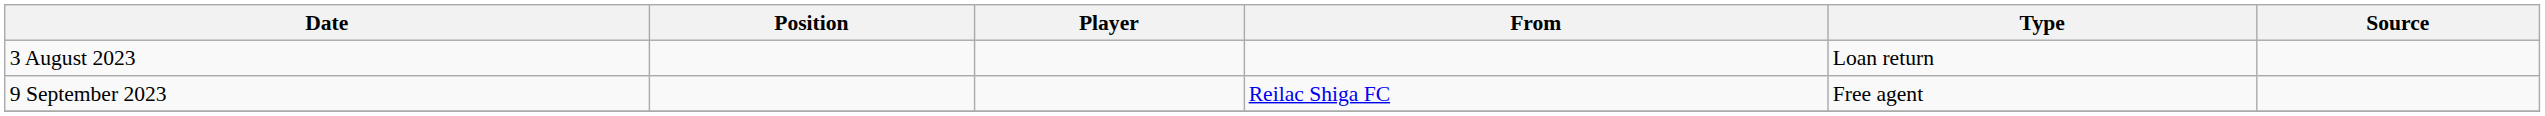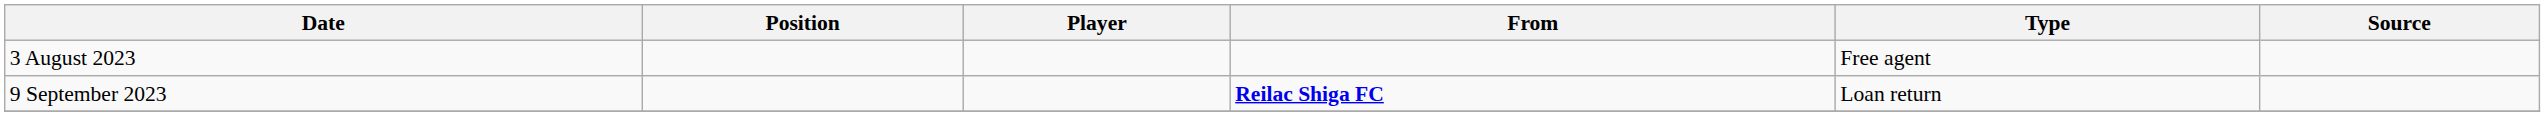 <table class="wikitable sortable" style="width:90%; text-align:center; font-size:95%; text-align:left;">
 <tr>
 <th>Date</th>
 <th>Position</th>
 <th>Player</th>
 <th>From</th>
 <th>Type</th>
 <th>Source</th>
 </tr>
 <tr>
 <td>3 August 2023</td>
 <td></td>
 <td></td>
 <td></td>
-<td>Loan return</td>
+<td>Free agent</td>
 <td></td>
 </tr>
 <tr>
 <td>9 September 2023</td>
 <td></td>
 <td></td>
-<td> <a href='#'>Reilac Shiga FC</a></td>
-<td>Free agent</td>
+<td><strong> <a href='#'>Reilac Shiga FC</a></strong></td>
+<td>Loan return</td>
 <td></td>
 </tr>
 <tr>
 </tr>
 </table>
